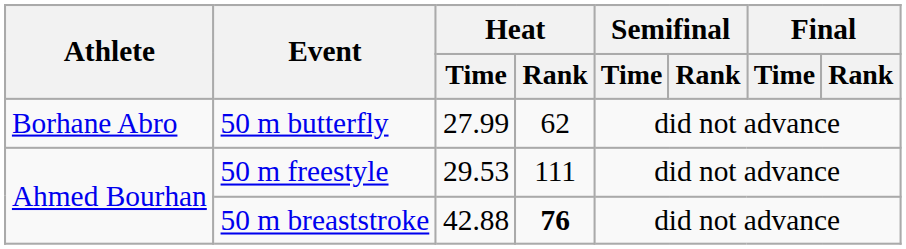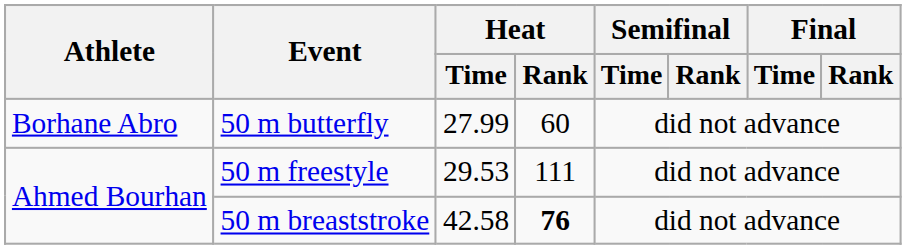 <table class=wikitable style="font-size:90%">
 <tr>
 <th rowspan="2">Athlete</th>
 <th rowspan="2">Event</th>
 <th colspan="2">Heat</th>
 <th colspan="2">Semifinal</th>
 <th colspan="2">Final</th>
 </tr>
 <tr style="font-size:95%">
 <th>Time</th>
 <th>Rank</th>
 <th>Time</th>
 <th>Rank</th>
 <th>Time</th>
 <th>Rank</th>
 </tr>
 <tr align=center>
 <td align=left><a href='#'>Borhane Abro</a></td>
 <td align=left><a href='#'>50 m butterfly</a></td>
 <td>27.99</td>
-<td>62</td>
+<td>60</td>
 <td colspan=4>did not advance</td>
 </tr>
 <tr align=center>
 <td align=left rowspan=2><a href='#'>Ahmed Bourhan</a></td>
 <td align=left><a href='#'>50 m freestyle</a></td>
 <td>29.53</td>
 <td>111</td>
 <td colspan=4>did not advance</td>
 </tr>
 <tr align=center>
 <td align=left><a href='#'>50 m breaststroke</a></td>
-<td>42.88</td>
+<td>42.58</td>
 <td><strong>76</strong></td>
 <td colspan=4>did not advance</td>
 </tr>
 </table>
